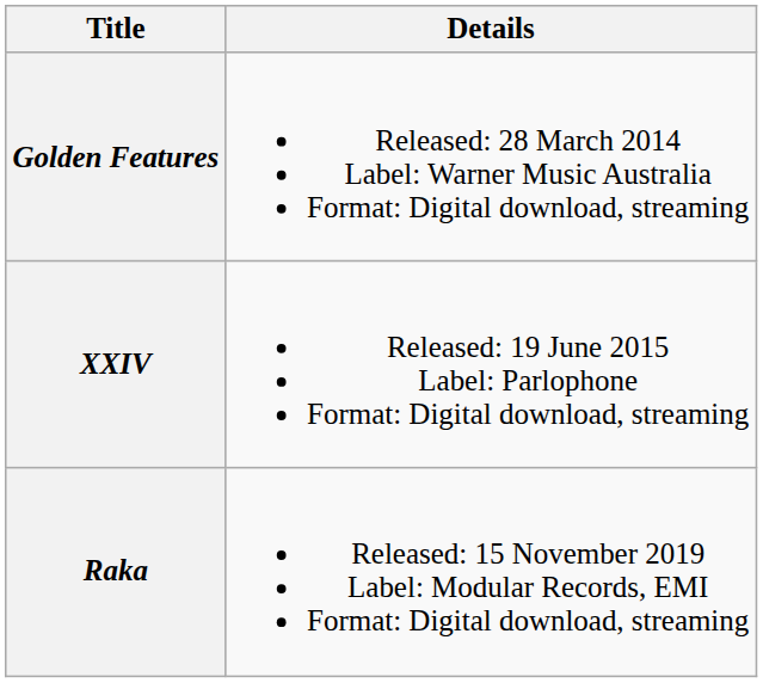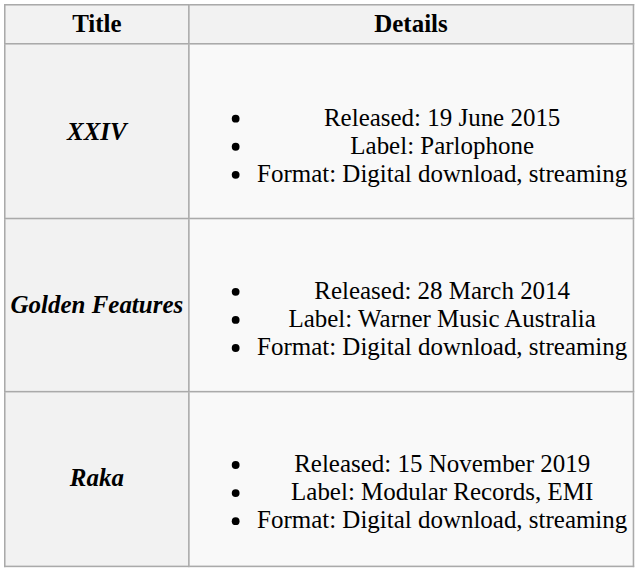 <table class="wikitable plainrowheaders" style="text-align:center;">
 <tr>
 <th>Title</th>
 <th>Details</th>
 </tr>
 <tr>
+<th scope="row"><em>XXIV</em></th>
+<td><br><ul><li>Released: 19 June 2015</li><li>Label: Parlophone</li><li>Format: Digital download, streaming</li></ul></td>
+</tr>
+<tr>
 <th scope="row"><em>Golden Features</em></th>
 <td><br><ul><li>Released: 28 March 2014</li><li>Label: Warner Music Australia<br></li><li>Format: Digital download, streaming</li></ul></td>
-</tr>
-<tr>
-<th scope="row"><em>XXIV</em></th>
-<td><br><ul><li>Released: 19 June 2015</li><li>Label: Parlophone</li><li>Format: Digital download, streaming</li></ul></td>
 </tr>
 <tr>
 <th scope="row"><em>Raka</em><br></th>
 <td><br><ul><li>Released: 15 November 2019</li><li>Label: Modular Records, EMI</li><li>Format: Digital download, streaming</li></ul></td>
 </tr>
 </table>
